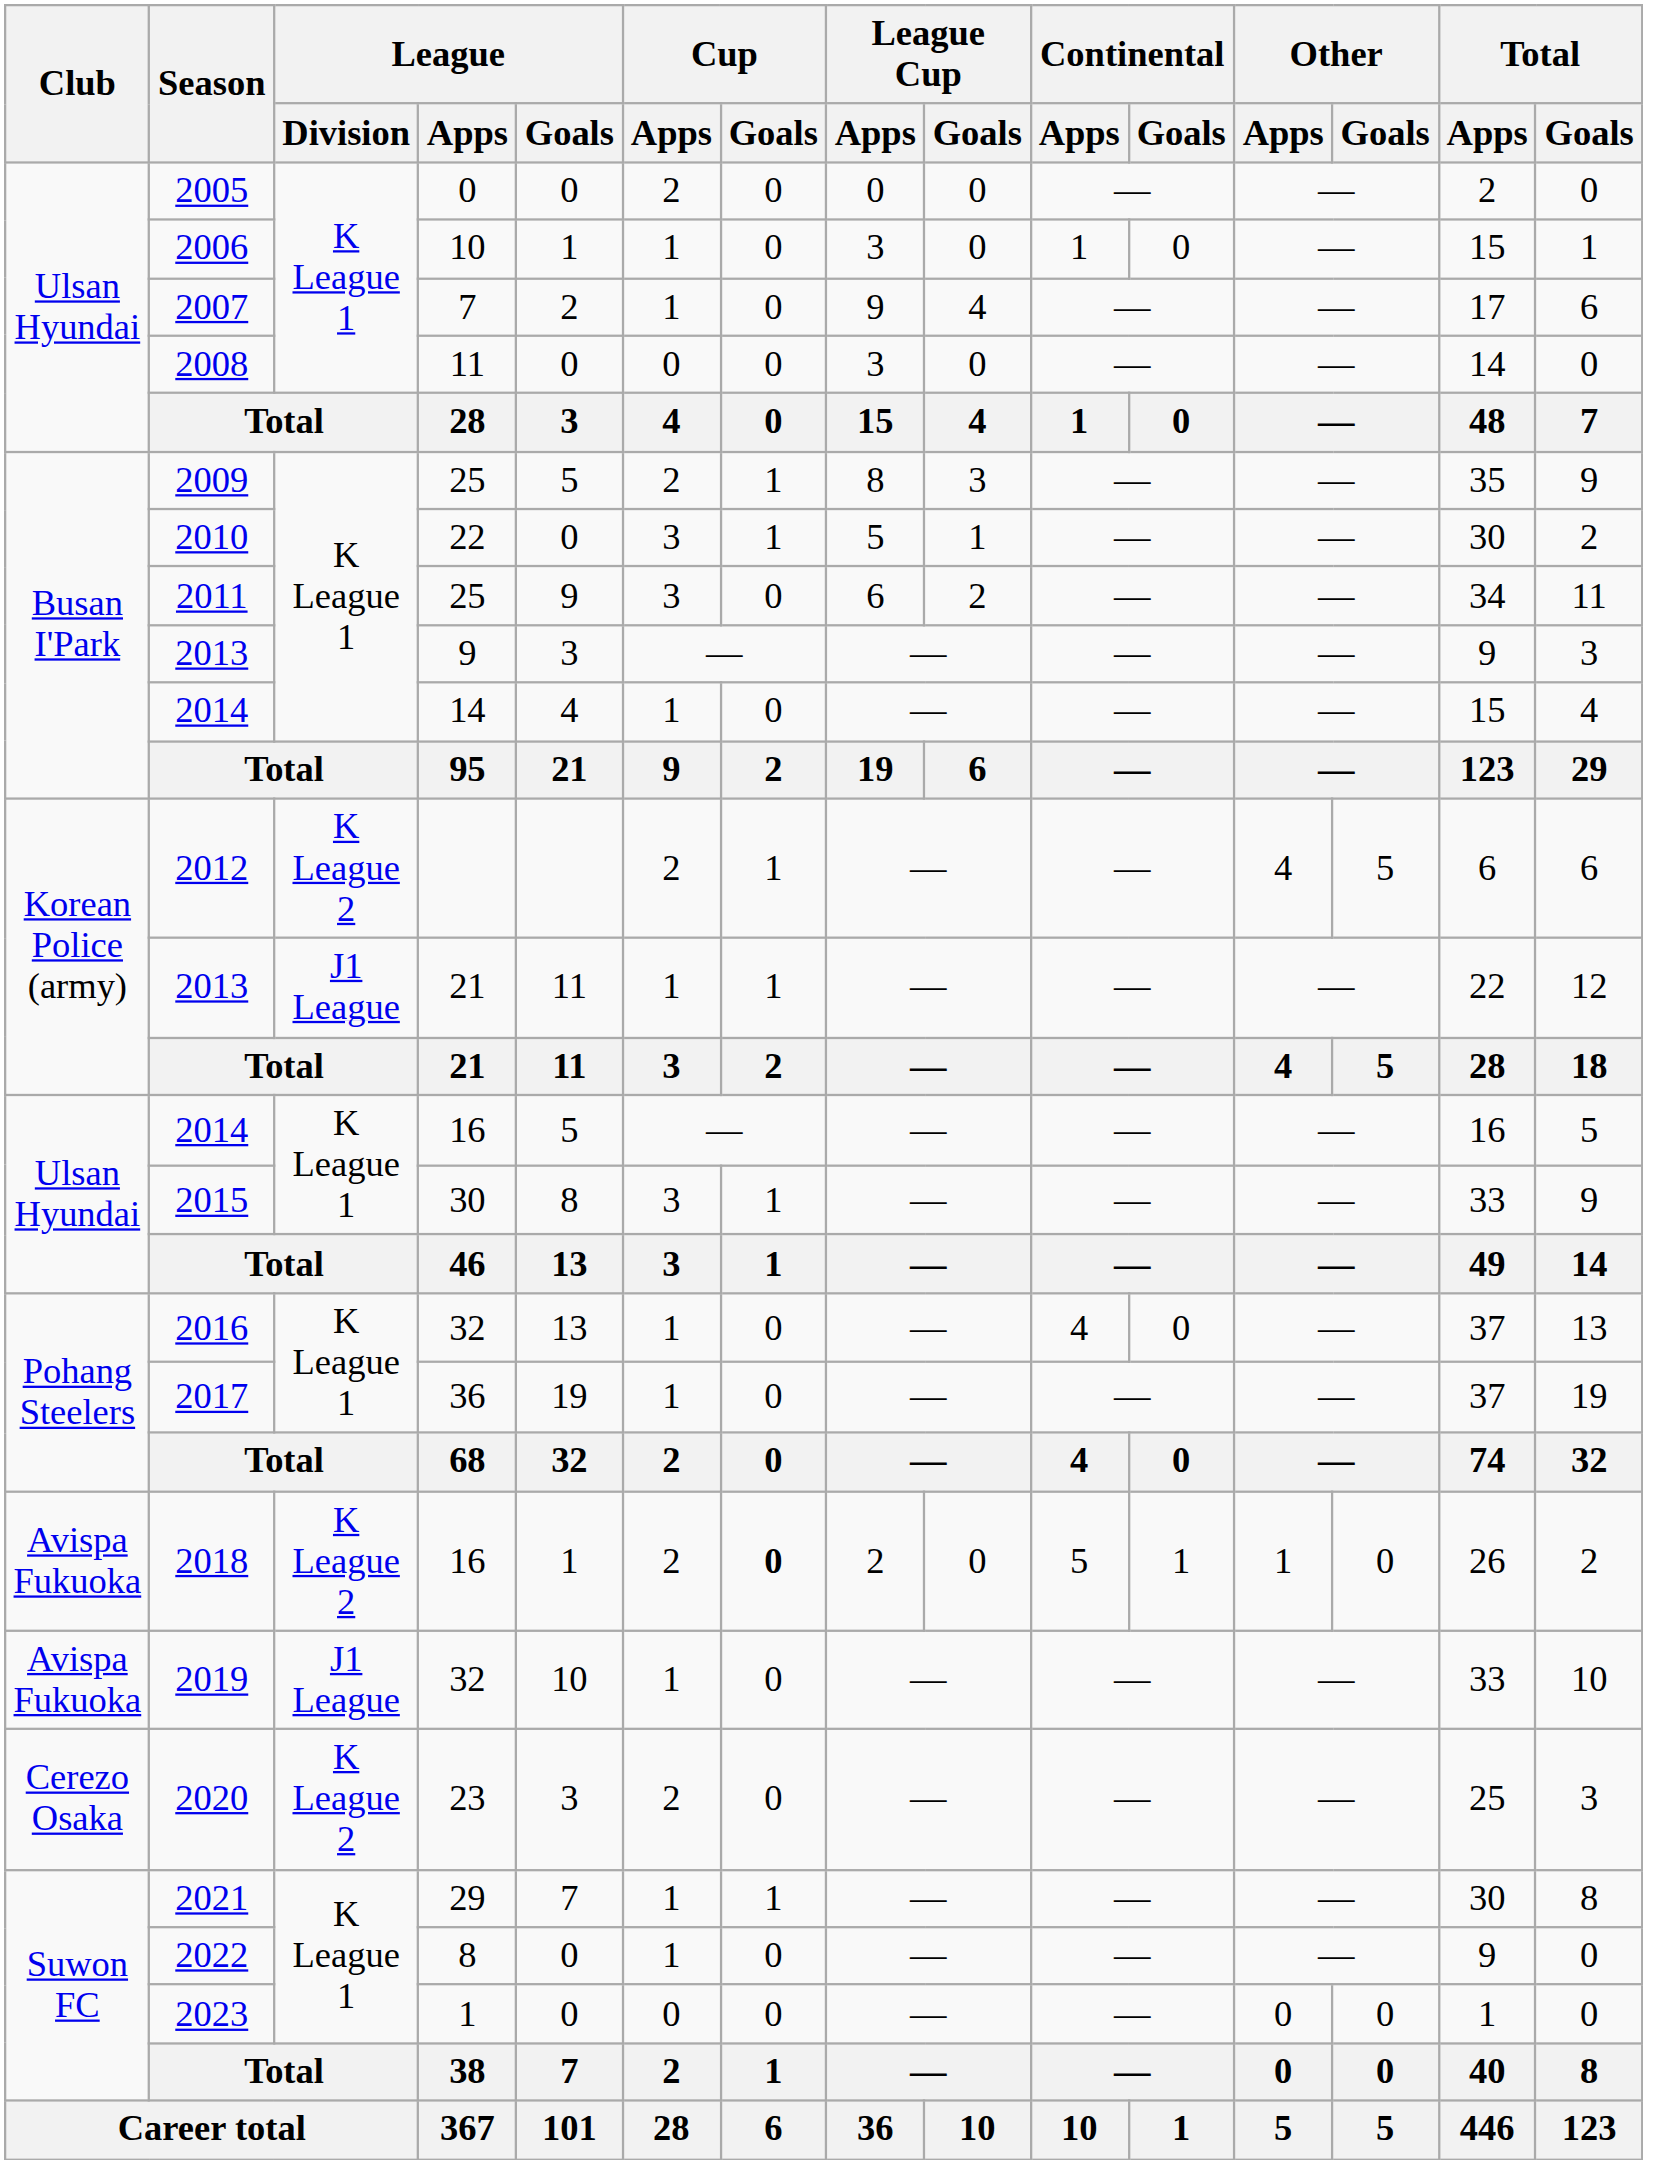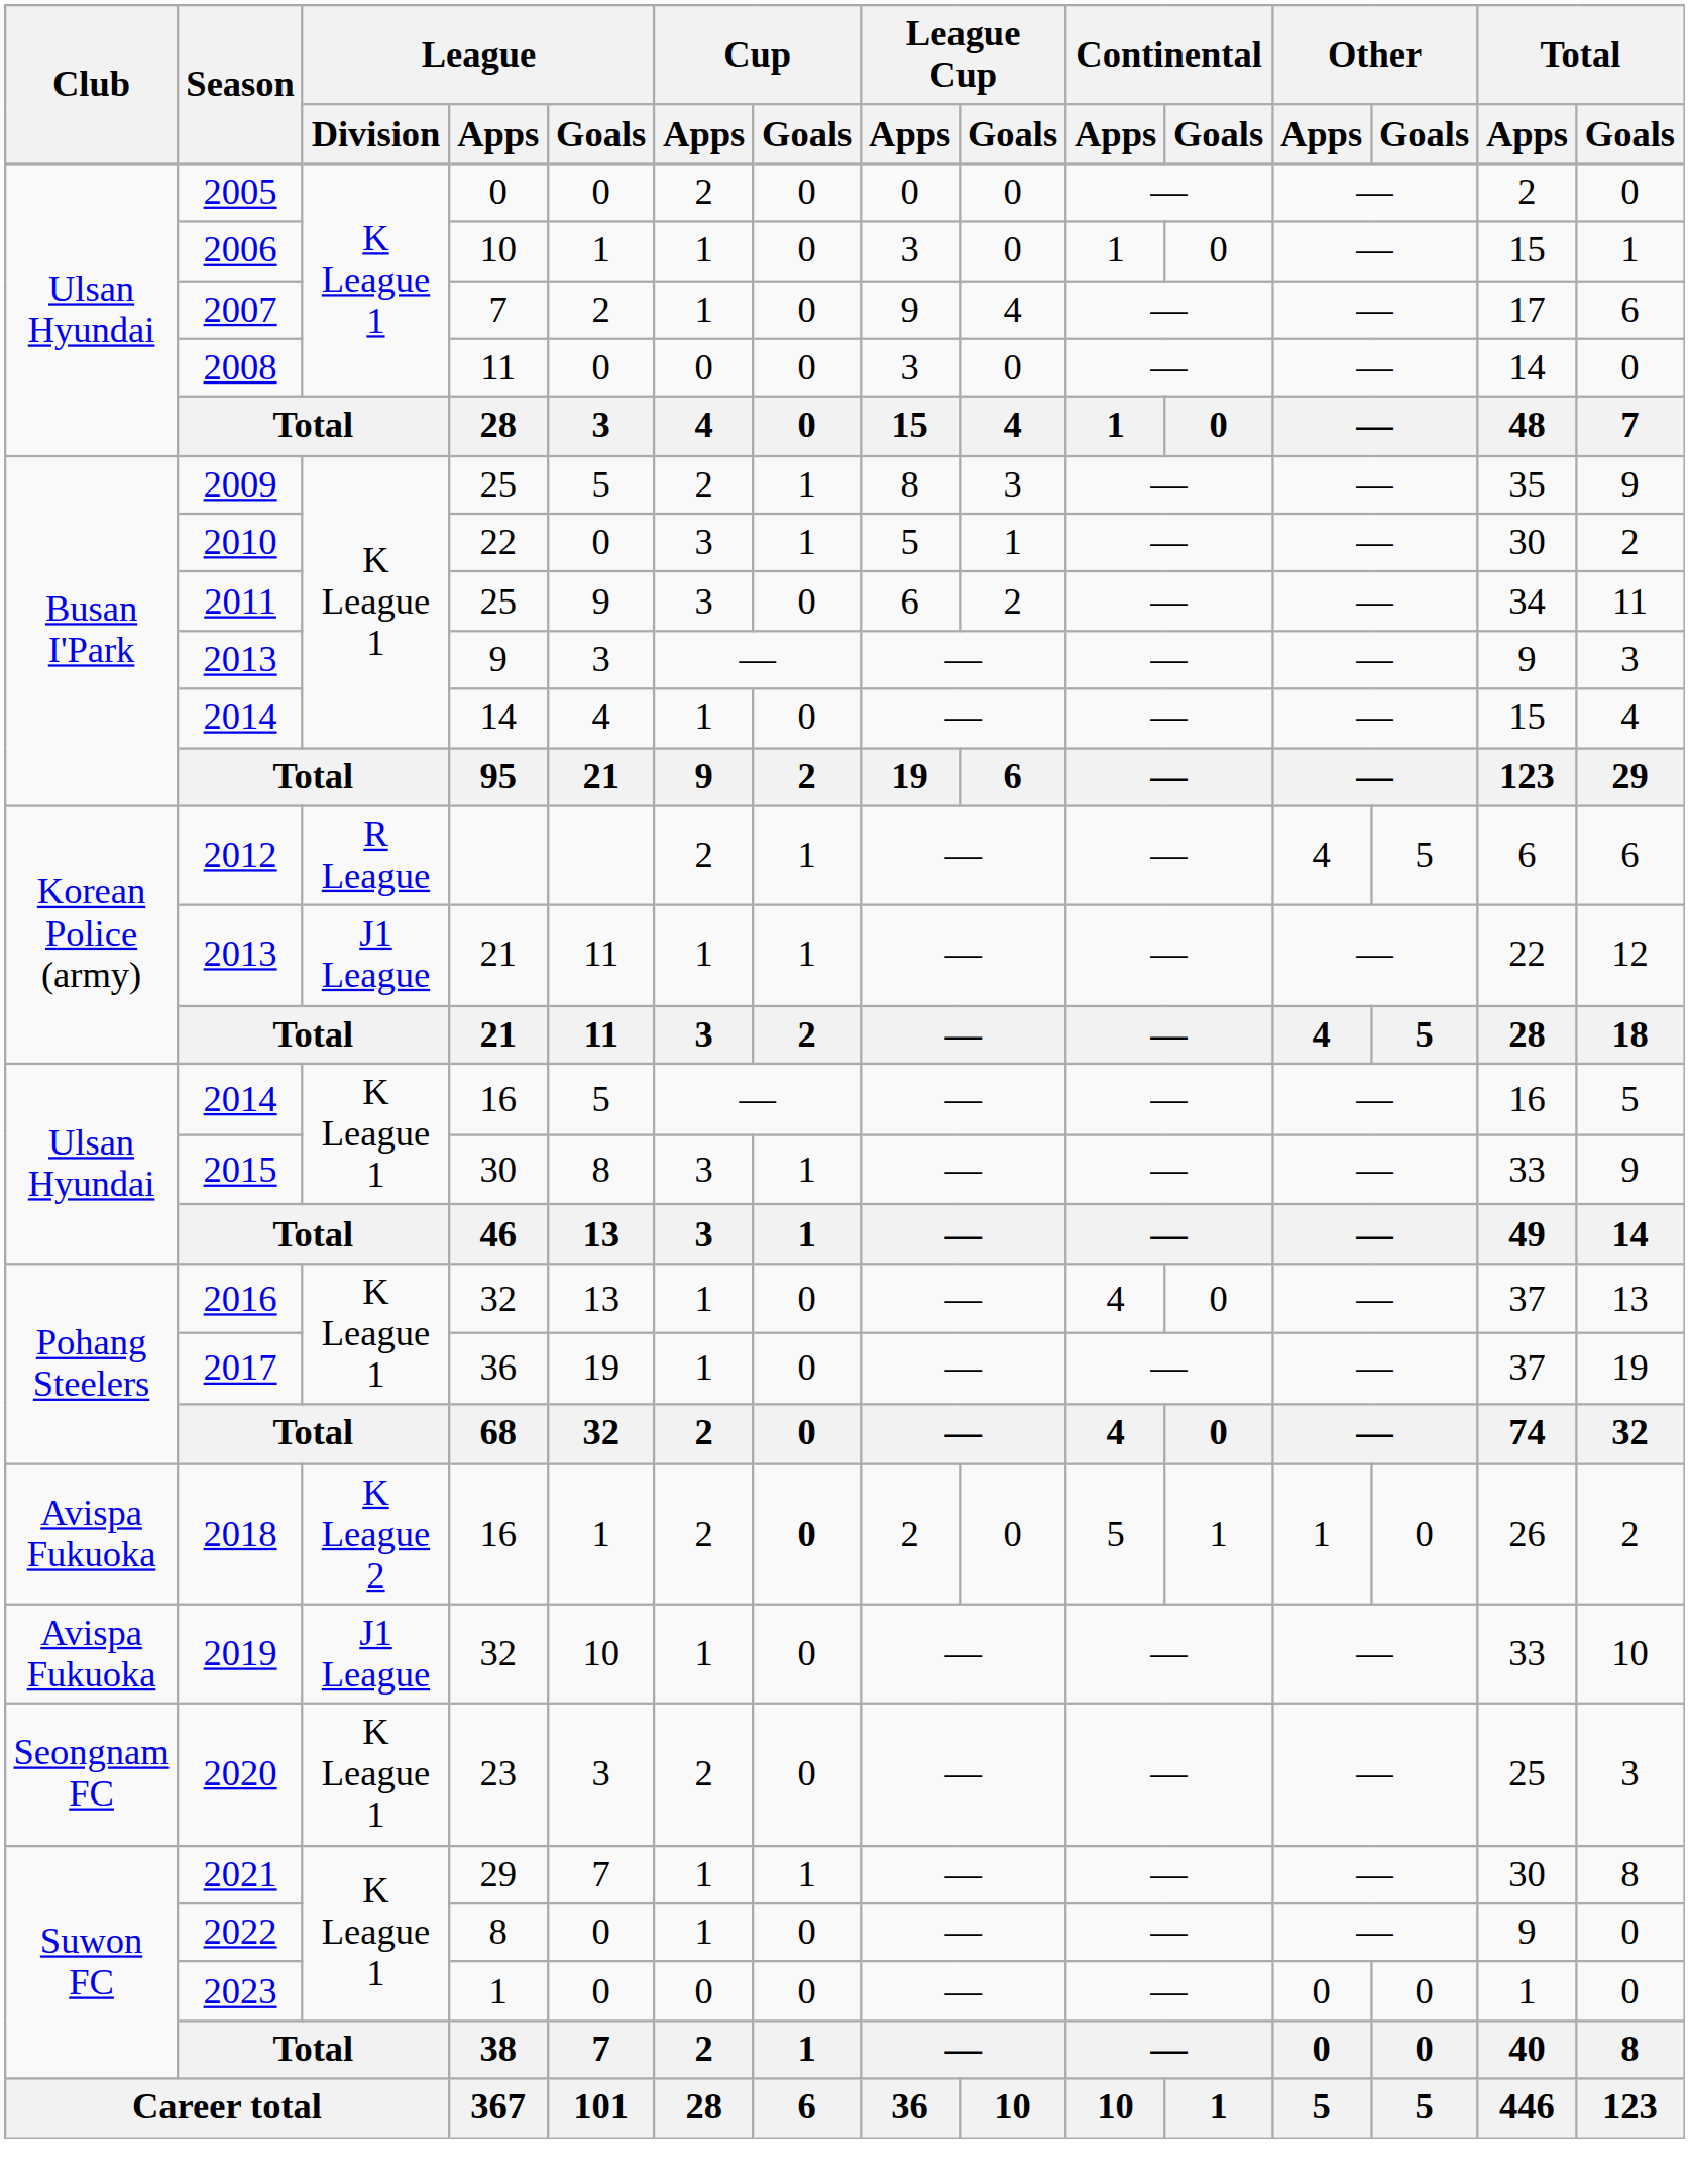 <table class="wikitable" style="text-align:center">
 <tr>
 <th rowspan=2>Club</th>
 <th rowspan=2>Season</th>
 <th colspan=3>League</th>
 <th colspan=2>Cup</th>
 <th colspan=2>League Cup</th>
 <th colspan=2>Continental</th>
 <th colspan=2>Other</th>
 <th colspan=2>Total</th>
 </tr>
 <tr>
 <th>Division</th>
 <th>Apps</th>
 <th>Goals</th>
 <th>Apps</th>
 <th>Goals</th>
 <th>Apps</th>
 <th>Goals</th>
 <th>Apps</th>
 <th>Goals</th>
 <th>Apps</th>
 <th>Goals</th>
 <th>Apps</th>
 <th>Goals</th>
 </tr>
 <tr>
 <td rowspan="5"><a href='#'>Ulsan Hyundai</a></td>
 <td><a href='#'>2005</a></td>
 <td rowspan="4"><a href='#'>K League 1</a></td>
 <td>0</td>
 <td>0</td>
 <td>2</td>
 <td>0</td>
 <td>0</td>
 <td>0</td>
 <td colspan="2">—</td>
 <td colspan="2">—</td>
 <td>2</td>
 <td>0</td>
 </tr>
 <tr>
 <td><a href='#'>2006</a></td>
 <td>10</td>
 <td>1</td>
 <td>1</td>
 <td>0</td>
 <td>3</td>
 <td>0</td>
 <td>1</td>
 <td>0</td>
 <td colspan="2">—</td>
 <td>15</td>
 <td>1</td>
 </tr>
 <tr>
 <td><a href='#'>2007</a></td>
 <td>7</td>
 <td>2</td>
 <td>1</td>
 <td>0</td>
 <td>9</td>
 <td>4</td>
 <td colspan="2">—</td>
 <td colspan="2">—</td>
 <td>17</td>
 <td>6</td>
 </tr>
 <tr>
 <td><a href='#'>2008</a></td>
 <td>11</td>
 <td>0</td>
 <td>0</td>
 <td>0</td>
 <td>3</td>
 <td>0</td>
 <td colspan="2">—</td>
 <td colspan="2">—</td>
 <td>14</td>
 <td>0</td>
 </tr>
 <tr>
 <th colspan=2>Total</th>
 <th>28</th>
 <th>3</th>
 <th>4</th>
 <th>0</th>
 <th>15</th>
 <th>4</th>
 <th>1</th>
 <th>0</th>
 <th colspan="2">—</th>
 <th>48</th>
 <th>7</th>
 </tr>
 <tr>
 <td rowspan="6"><a href='#'>Busan I'Park</a></td>
 <td><a href='#'>2009</a></td>
 <td rowspan="5">K League 1</td>
 <td>25</td>
 <td>5</td>
 <td>2</td>
 <td>1</td>
 <td>8</td>
 <td>3</td>
 <td colspan="2">—</td>
 <td colspan="2">—</td>
 <td>35</td>
 <td>9</td>
 </tr>
 <tr>
 <td><a href='#'>2010</a></td>
 <td>22</td>
 <td>0</td>
 <td>3</td>
 <td>1</td>
 <td>5</td>
 <td>1</td>
 <td colspan="2">—</td>
 <td colspan="2">—</td>
 <td>30</td>
 <td>2</td>
 </tr>
 <tr>
 <td><a href='#'>2011</a></td>
 <td>25</td>
 <td>9</td>
 <td>3</td>
 <td>0</td>
 <td>6</td>
 <td>2</td>
 <td colspan="2">—</td>
 <td colspan="2">—</td>
 <td>34</td>
 <td>11</td>
 </tr>
 <tr>
 <td><a href='#'>2013</a></td>
 <td>9</td>
 <td>3</td>
 <td colspan="2">—</td>
 <td colspan="2">—</td>
 <td colspan="2">—</td>
 <td colspan="2">—</td>
 <td>9</td>
 <td>3</td>
 </tr>
 <tr>
 <td><a href='#'>2014</a></td>
 <td>14</td>
 <td>4</td>
 <td>1</td>
 <td>0</td>
 <td colspan="2">—</td>
 <td colspan="2">—</td>
 <td colspan="2">—</td>
 <td>15</td>
 <td>4</td>
 </tr>
 <tr>
 <th colspan=2>Total</th>
 <th>95</th>
 <th>21</th>
 <th>9</th>
 <th>2</th>
 <th>19</th>
 <th>6</th>
 <th colspan="2">—</th>
 <th colspan="2">—</th>
 <th>123</th>
 <th>29</th>
 </tr>
 <tr>
 <td rowspan="3"><a href='#'>Korean Police</a> (army)</td>
 <td><a href='#'>2012</a></td>
-<td><a href='#'>K League 2</a></td>
+<td><a href='#'>R League</a></td>
 <td></td>
 <td></td>
 <td>2</td>
 <td>1</td>
 <td colspan="2">—</td>
 <td colspan="2">—</td>
 <td>4</td>
 <td>5</td>
 <td>6</td>
 <td>6</td>
 </tr>
 <tr>
 <td><a href='#'>2013</a></td>
 <td><a href='#'>J1 League</a></td>
 <td>21</td>
 <td>11</td>
 <td>1</td>
 <td>1</td>
 <td colspan="2">—</td>
 <td colspan="2">—</td>
 <td colspan="2">—</td>
 <td>22</td>
 <td>12</td>
 </tr>
 <tr>
 <th colspan=2>Total</th>
 <th>21</th>
 <th>11</th>
 <th>3</th>
 <th>2</th>
 <th colspan="2">—</th>
 <th colspan="2">—</th>
 <th>4</th>
 <th>5</th>
 <th>28</th>
 <th>18</th>
 </tr>
 <tr>
 <td rowspan="3"><a href='#'>Ulsan Hyundai</a></td>
 <td><a href='#'>2014</a></td>
 <td rowspan="2">K League 1</td>
 <td>16</td>
 <td>5</td>
 <td colspan="2">—</td>
 <td colspan="2">—</td>
 <td colspan="2">—</td>
 <td colspan="2">—</td>
 <td>16</td>
 <td>5</td>
 </tr>
 <tr>
 <td><a href='#'>2015</a></td>
 <td>30</td>
 <td>8</td>
 <td>3</td>
 <td>1</td>
 <td colspan="2">—</td>
 <td colspan="2">—</td>
 <td colspan="2">—</td>
 <td>33</td>
 <td>9</td>
 </tr>
 <tr>
 <th colspan=2>Total</th>
 <th>46</th>
 <th>13</th>
 <th>3</th>
 <th>1</th>
 <th colspan="2">—</th>
 <th colspan="2">—</th>
 <th colspan="2">—</th>
 <th>49</th>
 <th>14</th>
 </tr>
 <tr>
 <td rowspan="3"><a href='#'>Pohang Steelers</a></td>
 <td><a href='#'>2016</a></td>
 <td rowspan="2">K League 1</td>
 <td>32</td>
 <td>13</td>
 <td>1</td>
 <td>0</td>
 <td colspan="2">—</td>
 <td>4</td>
 <td>0</td>
 <td colspan="2">—</td>
 <td>37</td>
 <td>13</td>
 </tr>
 <tr>
 <td><a href='#'>2017</a></td>
 <td>36</td>
 <td>19</td>
 <td>1</td>
 <td>0</td>
 <td colspan="2">—</td>
 <td colspan="2">—</td>
 <td colspan="2">—</td>
 <td>37</td>
 <td>19</td>
 </tr>
 <tr>
 <th colspan=2>Total</th>
 <th>68</th>
 <th>32</th>
 <th>2</th>
 <th>0</th>
 <th colspan="2">—</th>
 <th>4</th>
 <th>0</th>
 <th colspan="2">—</th>
 <th>74</th>
 <th>32</th>
 </tr>
 <tr>
 <td><a href='#'>Avispa Fukuoka</a></td>
 <td><a href='#'>2018</a></td>
 <td><a href='#'>K League 2</a></td>
 <td>16</td>
 <td>1</td>
 <td>2</td>
 <td><strong>0</strong></td>
 <td>2</td>
 <td>0</td>
 <td>5</td>
 <td>1</td>
 <td>1</td>
 <td>0</td>
 <td>26</td>
 <td>2</td>
 </tr>
 <tr>
 <td><a href='#'>Avispa Fukuoka</a></td>
 <td><a href='#'>2019</a></td>
 <td><a href='#'>J1 League</a></td>
 <td>32</td>
 <td>10</td>
 <td>1</td>
 <td>0</td>
 <td colspan="2">—</td>
 <td colspan="2">—</td>
 <td colspan="2">—</td>
 <td>33</td>
 <td>10</td>
 </tr>
 <tr>
-<td><a href='#'>Cerezo Osaka</a></td>
+<td><a href='#'>Seongnam FC</a></td>
 <td><a href='#'>2020</a></td>
-<td><a href='#'>K League 2</a></td>
+<td>K League 1</td>
 <td>23</td>
 <td>3</td>
 <td>2</td>
 <td>0</td>
 <td colspan="2">—</td>
 <td colspan="2">—</td>
 <td colspan="2">—</td>
 <td>25</td>
 <td>3</td>
 </tr>
 <tr>
 <td rowspan="4"><a href='#'>Suwon FC</a></td>
 <td><a href='#'>2021</a></td>
 <td rowspan="3">K League 1</td>
 <td>29</td>
 <td>7</td>
 <td>1</td>
 <td>1</td>
 <td colspan="2">—</td>
 <td colspan="2">—</td>
 <td colspan="2">—</td>
 <td>30</td>
 <td>8</td>
 </tr>
 <tr>
 <td><a href='#'>2022</a></td>
 <td>8</td>
 <td>0</td>
 <td>1</td>
 <td>0</td>
 <td colspan="2">—</td>
 <td colspan="2">—</td>
 <td colspan="2">—</td>
 <td>9</td>
 <td>0</td>
 </tr>
 <tr>
 <td><a href='#'>2023</a></td>
 <td>1</td>
 <td>0</td>
 <td>0</td>
 <td>0</td>
 <td colspan="2">—</td>
 <td colspan="2">—</td>
 <td>0</td>
 <td>0</td>
 <td>1</td>
 <td>0</td>
 </tr>
 <tr>
 <th colspan=2>Total</th>
 <th>38</th>
 <th>7</th>
 <th>2</th>
 <th>1</th>
 <th colspan="2">—</th>
 <th colspan="2">—</th>
 <th>0</th>
 <th>0</th>
 <th>40</th>
 <th>8</th>
 </tr>
 <tr>
 <th colspan=3>Career total</th>
 <th>367</th>
 <th>101</th>
 <th>28</th>
 <th>6</th>
 <th>36</th>
 <th>10</th>
 <th>10</th>
 <th>1</th>
 <th>5</th>
 <th>5</th>
 <th>446</th>
 <th>123</th>
 </tr>
 </table>
